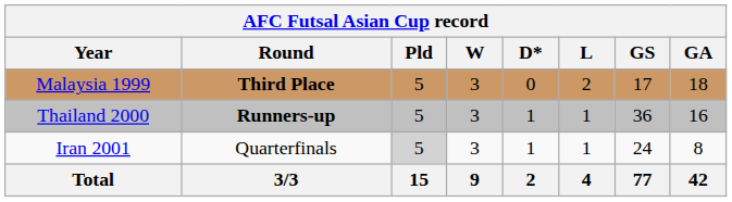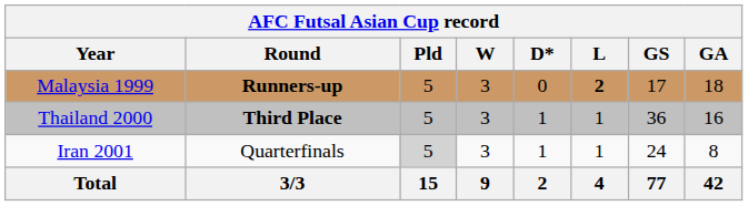 <table class="wikitable" style="text-align: center;font-size:90%;">
 <tr>
 <th colspan=8><a href='#'>AFC Futsal Asian Cup</a> record</th>
 </tr>
 <tr>
 <th width=125>Year</th>
 <th width=150>Round</th>
 <th width=35>Pld</th>
 <th width=35>W</th>
 <th width=35>D*</th>
 <th width=35>L</th>
 <th width=35>GS</th>
 <th width=35>GA</th>
 </tr>
 <tr bgcolor="#cc9966">
 <td><a href='#'>Malaysia 1999</a></td>
-<td><strong>Third Place</strong></td>
+<td><strong>Runners-up</strong></td>
 <td>5</td>
 <td>3</td>
 <td>0</td>
-<td>2</td>
+<td><strong>2</strong></td>
 <td>17</td>
 <td>18</td>
 </tr>
 <tr bgcolor=Silver>
 <td><a href='#'>Thailand 2000</a></td>
-<td><strong>Runners-up</strong></td>
+<td><strong>Third Place</strong></td>
 <td>5</td>
 <td>3</td>
 <td>1</td>
 <td>1</td>
 <td>36</td>
 <td>16</td>
 </tr>
 <tr>
 <td><a href='#'>Iran 2001</a></td>
 <td>Quarterfinals</td>
 <td style="background: lightgrey;">5</td>
 <td>3</td>
 <td>1</td>
 <td>1</td>
 <td>24</td>
 <td>8</td>
 </tr>
 <tr>
 <th><strong>Total</strong></th>
 <th>3/3</th>
 <th>15</th>
 <th>9</th>
 <th>2</th>
 <th>4</th>
 <th>77</th>
 <th>42</th>
 </tr>
 </table>
